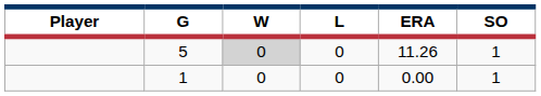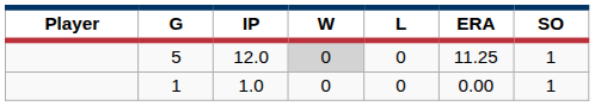 <table class="wikitable sortable">
 <tr>
 <th style="background:#FFFFFF; border-top:#023465 5px solid; border-bottom:#ba313c 5px solid;" width="16%">Player</th>
 <th style="background:#FFFFFF; border-top:#023465 5px solid; border-bottom:#ba313c 5px solid;" width="9%">G</th>
+<th style="background:#FFFFFF; border-top:#023465 5px solid; border-bottom:#ba313c 5px solid;" width="9%">IP</th>
 <th style="background:#FFFFFF; border-top:#023465 5px solid; border-bottom:#ba313c 5px solid;" width="9%">W</th>
 <th style="background:#FFFFFF; border-top:#023465 5px solid; border-bottom:#ba313c 5px solid;" width="9%">L</th>
 <th style="background:#FFFFFF; border-top:#023465 5px solid; border-bottom:#ba313c 5px solid;" width="9%">ERA</th>
 <th style="background:#FFFFFF; border-top:#023465 5px solid; border-bottom:#ba313c 5px solid;" width="9%">SO</th>
 </tr>
 <tr align="center">
 <td></td>
 <td>5</td>
+<td>12.0</td>
 <td style="background: lightgrey;">0</td>
 <td>0</td>
-<td>11.26</td>
+<td>11.25</td>
 <td>1</td>
 </tr>
 <tr align="center">
 <td></td>
 <td>1</td>
+<td>1.0</td>
 <td>0</td>
 <td>0</td>
 <td>0.00</td>
 <td>1</td>
 </tr>
 </table>
